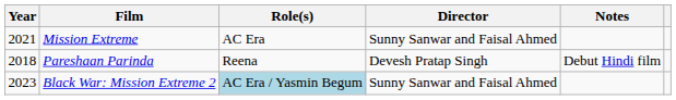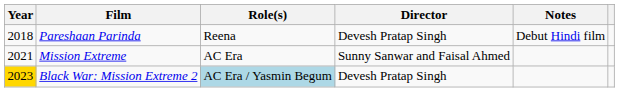 <table class="wikitable sortable">
 <tr>
 <th>Year</th>
 <th>Film</th>
 <th>Role(s)</th>
 <th>Director</th>
 <th class="unsortable">Notes</th>
 <th class="unsortable"></th>
 </tr>
 <tr>
+<td>2018</td>
+<td><em><a href='#'>Pareshaan Parinda</a></em></td>
+<td>Reena</td>
+<td>Devesh Pratap Singh</td>
+<td>Debut <a href='#'>Hindi</a> film</td>
+<td></td>
+</tr>
+<tr>
 <td>2021</td>
 <td><em><a href='#'>Mission Extreme</a></em></td>
 <td>AC Era</td>
 <td>Sunny Sanwar and Faisal Ahmed</td>
 <td></td>
 <td></td>
 </tr>
 <tr>
-<td>2018</td>
-<td><em><a href='#'>Pareshaan Parinda</a></em></td>
-<td>Reena</td>
-<td>Devesh Pratap Singh</td>
-<td>Debut <a href='#'>Hindi</a> film</td>
-<td></td>
-</tr>
-<tr>
-<td>2023</td>
+<td style="background: gold;">2023</td>
 <td><em><a href='#'>Black War: Mission Extreme 2</a></em></td>
 <td style="background: lightblue;">AC Era / Yasmin Begum</td>
-<td>Sunny Sanwar and Faisal Ahmed</td>
+<td>Devesh Pratap Singh</td>
 <td></td>
 <td></td>
 </tr>
 </table>
